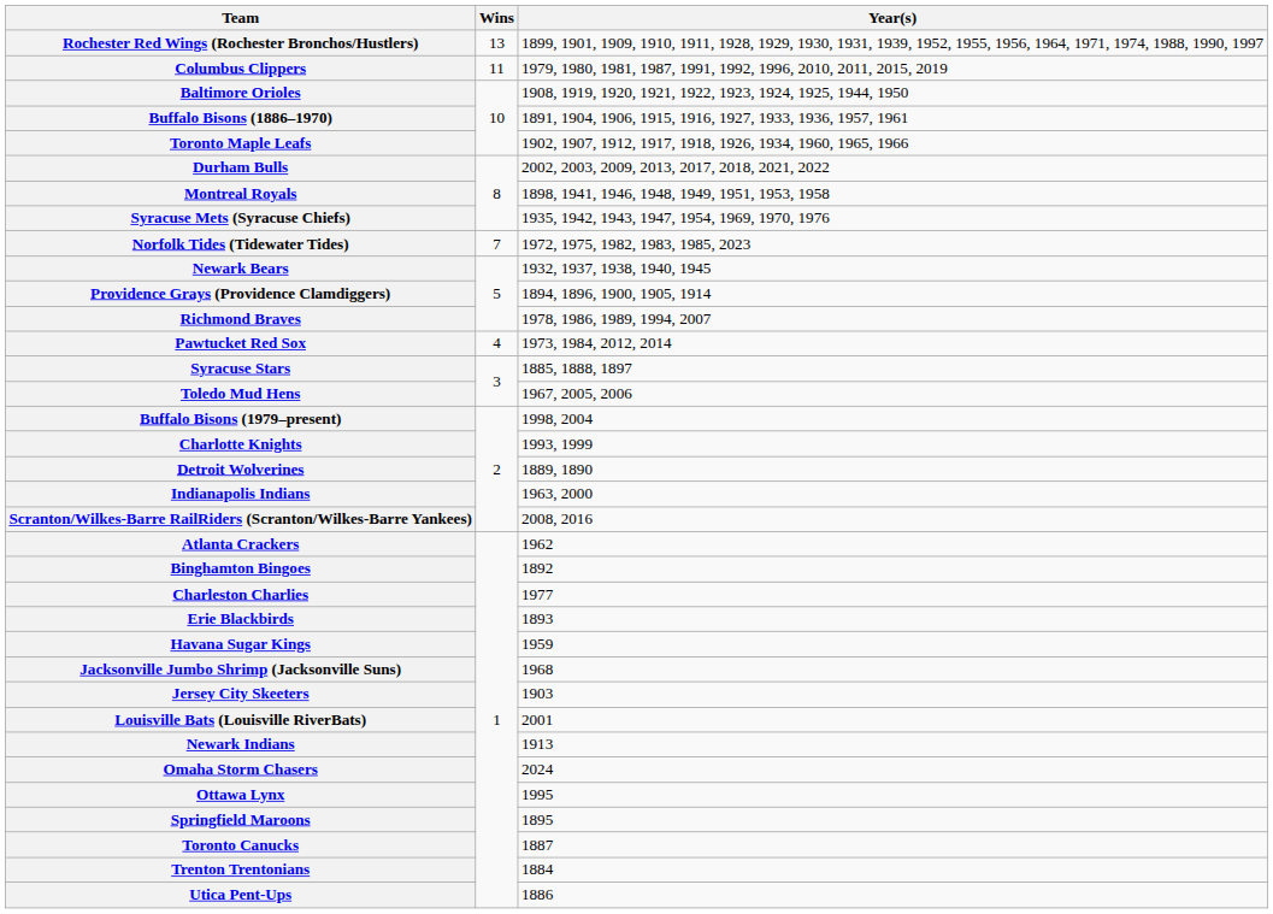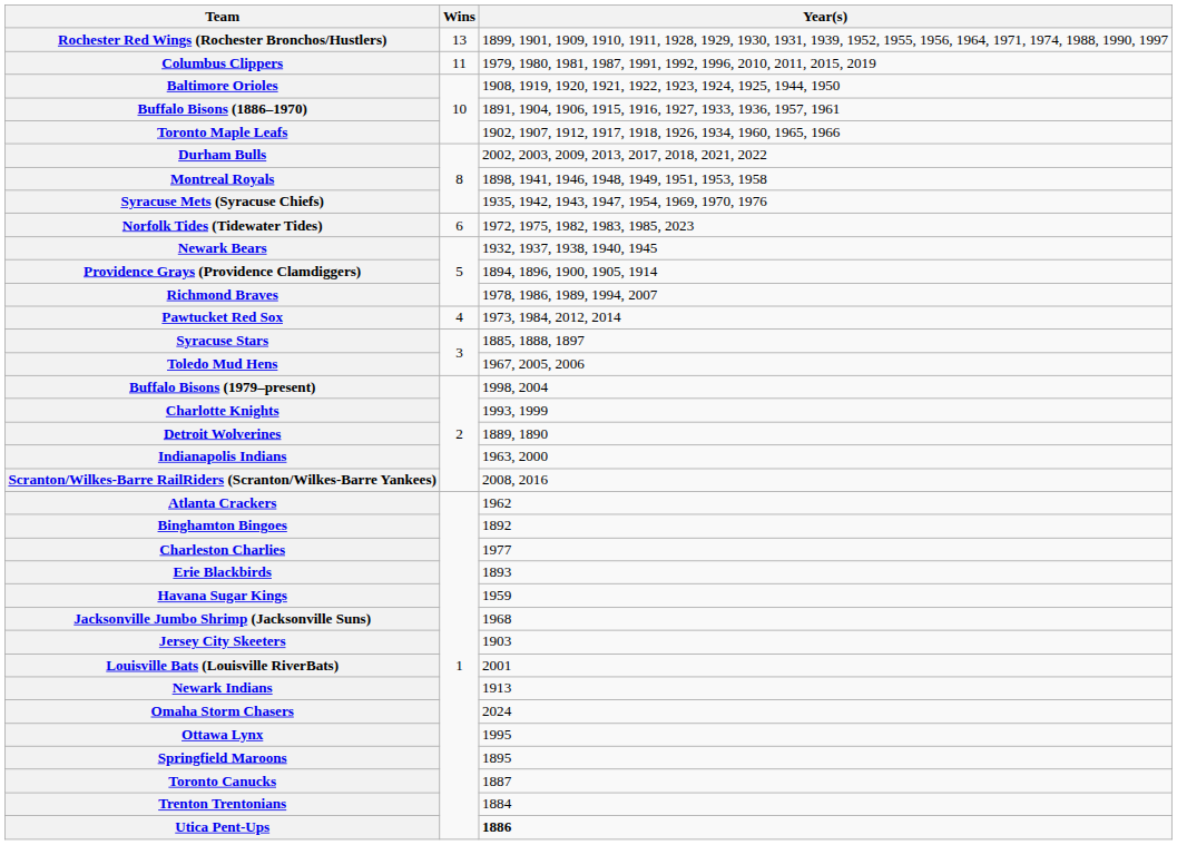 <table class="wikitable sortable plainrowheaders" style="text-align:left">
 <tr>
 <th scope="col">Team</th>
 <th scope="col">Wins</th>
 <th scope="col">Year(s)</th>
 </tr>
 <tr>
 <th scope="row"><strong><a href='#'>Rochester Red Wings</a></strong> (Rochester Bronchos/Hustlers)</th>
 <td style="text-align:center">13</td>
 <td>1899, 1901, 1909, 1910, 1911, 1928, 1929, 1930, 1931, 1939, 1952, 1955, 1956, 1964, 1971, 1974, 1988, 1990, 1997</td>
 </tr>
 <tr>
 <th scope="row"><strong><a href='#'>Columbus Clippers</a></strong></th>
 <td style="text-align:center">11</td>
 <td>1979, 1980, 1981, 1987, 1991, 1992, 1996, 2010, 2011, 2015, 2019</td>
 </tr>
 <tr>
 <th scope="row"><a href='#'>Baltimore Orioles</a></th>
 <td style="text-align:center" rowspan="3">10</td>
 <td>1908, 1919, 1920, 1921, 1922, 1923, 1924, 1925, 1944, 1950</td>
 </tr>
 <tr>
 <th scope="row"><a href='#'>Buffalo Bisons</a> (1886–1970)</th>
 <td>1891, 1904, 1906, 1915, 1916, 1927, 1933, 1936, 1957, 1961</td>
 </tr>
 <tr>
 <th scope="row"><a href='#'>Toronto Maple Leafs</a></th>
 <td>1902, 1907, 1912, 1917, 1918, 1926, 1934, 1960, 1965, 1966</td>
 </tr>
 <tr>
 <th scope="row"><strong><a href='#'>Durham Bulls</a></strong></th>
 <td style="text-align:center" rowspan="3">8</td>
 <td>2002, 2003, 2009, 2013, 2017, 2018, 2021, 2022</td>
 </tr>
 <tr>
 <th scope="row"><a href='#'>Montreal Royals</a></th>
 <td>1898, 1941, 1946, 1948, 1949, 1951, 1953, 1958</td>
 </tr>
 <tr>
 <th scope="row"><strong><a href='#'>Syracuse Mets</a></strong> (Syracuse Chiefs)</th>
 <td>1935, 1942, 1943, 1947, 1954, 1969, 1970, 1976</td>
 </tr>
 <tr>
 <th scope="row"><strong><a href='#'>Norfolk Tides</a></strong> (Tidewater Tides)</th>
-<td style="text-align:center">7</td>
+<td style="text-align:center">6</td>
 <td>1972, 1975, 1982, 1983, 1985, 2023</td>
 </tr>
 <tr>
 <th scope="row"><a href='#'>Newark Bears</a></th>
 <td style="text-align:center" rowspan="3">5</td>
 <td>1932, 1937, 1938, 1940, 1945</td>
 </tr>
 <tr>
 <th scope="row"><a href='#'>Providence Grays</a> (Providence Clamdiggers)</th>
 <td>1894, 1896, 1900, 1905, 1914</td>
 </tr>
 <tr>
 <th scope="row"><a href='#'>Richmond Braves</a></th>
 <td>1978, 1986, 1989, 1994, 2007</td>
 </tr>
 <tr>
 <th scope="row"><a href='#'>Pawtucket Red Sox</a></th>
 <td style="text-align:center">4</td>
 <td>1973, 1984, 2012, 2014</td>
 </tr>
 <tr>
 <th scope="row"><a href='#'>Syracuse Stars</a></th>
 <td style="text-align:center" rowspan="2">3</td>
 <td>1885, 1888, 1897</td>
 </tr>
 <tr>
 <th scope="row"><strong><a href='#'>Toledo Mud Hens</a></strong></th>
 <td>1967, 2005, 2006</td>
 </tr>
 <tr>
 <th scope="row"><strong><a href='#'>Buffalo Bisons</a></strong> (1979–present)</th>
 <td style="text-align:center" rowspan="5">2</td>
 <td>1998, 2004</td>
 </tr>
 <tr>
 <th scope="row"><strong><a href='#'>Charlotte Knights</a></strong></th>
 <td>1993, 1999</td>
 </tr>
 <tr>
 <th scope="row"><a href='#'>Detroit Wolverines</a></th>
 <td>1889, 1890</td>
 </tr>
 <tr>
 <th scope="row"><strong><a href='#'>Indianapolis Indians</a></strong></th>
 <td>1963, 2000</td>
 </tr>
 <tr>
 <th scope="row"><strong><a href='#'>Scranton/Wilkes-Barre RailRiders</a></strong> (Scranton/Wilkes-Barre Yankees)</th>
 <td>2008, 2016</td>
 </tr>
 <tr>
 <th scope="row"><a href='#'>Atlanta Crackers</a></th>
 <td style="text-align:center" rowspan="15">1</td>
 <td>1962</td>
 </tr>
 <tr>
 <th scope="row"><a href='#'>Binghamton Bingoes</a></th>
 <td>1892</td>
 </tr>
 <tr>
 <th scope="row"><a href='#'>Charleston Charlies</a></th>
 <td>1977</td>
 </tr>
 <tr>
 <th scope="row"><a href='#'>Erie Blackbirds</a></th>
 <td>1893</td>
 </tr>
 <tr>
 <th scope="row"><a href='#'>Havana Sugar Kings</a></th>
 <td>1959</td>
 </tr>
 <tr>
 <th scope="row"><strong><a href='#'>Jacksonville Jumbo Shrimp</a></strong> (Jacksonville Suns)</th>
 <td>1968</td>
 </tr>
 <tr>
 <th scope="row"><a href='#'>Jersey City Skeeters</a></th>
 <td>1903</td>
 </tr>
 <tr>
 <th scope="row"><strong><a href='#'>Louisville Bats</a></strong> (Louisville RiverBats)</th>
 <td>2001</td>
 </tr>
 <tr>
 <th scope="row"><a href='#'>Newark Indians</a></th>
 <td>1913</td>
 </tr>
 <tr>
 <th scope="row"><strong><a href='#'>Omaha Storm Chasers</a></strong></th>
 <td>2024</td>
 </tr>
 <tr>
 <th scope="row"><a href='#'>Ottawa Lynx</a></th>
 <td>1995</td>
 </tr>
 <tr>
 <th scope="row"><a href='#'>Springfield Maroons</a></th>
 <td>1895</td>
 </tr>
 <tr>
 <th scope="row"><a href='#'>Toronto Canucks</a></th>
 <td>1887</td>
 </tr>
 <tr>
 <th scope="row"><a href='#'>Trenton Trentonians</a></th>
 <td>1884</td>
 </tr>
 <tr>
 <th scope="row"><a href='#'>Utica Pent-Ups</a></th>
-<td>1886</td>
+<td><strong>1886</strong></td>
 </tr>
 </table>
